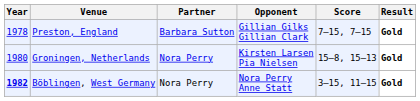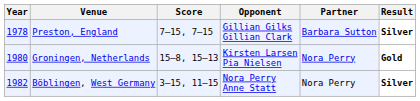 <table class="sortable wikitable" style="font-size: 90%;">
 <tr>
 <th>Year</th>
 <th>Venue</th>
+<th>Score</th>
+<th>Opponent</th>
 <th>Partner</th>
-<th>Opponent</th>
-<th>Score</th>
 <th>Result</th>
 </tr>
 <tr style="background:#ECF2FF">
 <td align="center"><a href='#'>1978</a></td>
 <td align="left"><a href='#'>Preston, England</a></td>
+<td align="left">7–15, 7–15</td>
+<td align="left"> <a href='#'>Gillian Gilks</a> <br>  <a href='#'>Gillian Clark</a></td>
 <td align="left"> <a href='#'>Barbara Sutton</a></td>
-<td align="left"> <a href='#'>Gillian Gilks</a> <br>  <a href='#'>Gillian Clark</a></td>
-<td align="left">7–15, 7–15</td>
-<td style="text-align:left; background:white"> <strong>Gold</strong></td>
+<td style="text-align:left; background:white"> <strong>Silver</strong></td>
 </tr>
 <tr style="background:#ECF2FF">
 <td align="center"><a href='#'>1980</a></td>
 <td align="left"><a href='#'>Groningen, Netherlands</a></td>
+<td align="left">15–8, 15–13</td>
+<td align="left"> <a href='#'>Kirsten Larsen</a><br> <a href='#'>Pia Nielsen</a></td>
 <td align="left"> <a href='#'>Nora Perry</a></td>
-<td align="left"> <a href='#'>Kirsten Larsen</a><br> <a href='#'>Pia Nielsen</a></td>
-<td align="left">15–8, 15–13</td>
 <td style="text-align:left; background:white"> <strong>Gold</strong></td>
 </tr>
 <tr style="background:#ECF2FF">
-<td align="center"><strong><a href='#'>1982</a></strong></td>
+<td align="center"><a href='#'>1982</a></td>
 <td align="left"><a href='#'>Böblingen</a>, <a href='#'>West Germany</a></td>
+<td align="left">3–15, 11–15</td>
+<td align="left"> <a href='#'>Nora Perry</a> <br>  <a href='#'>Anne Statt</a></td>
 <td align="left"> Nora Perry</td>
-<td align="left"> <a href='#'>Nora Perry</a> <br>  <a href='#'>Anne Statt</a></td>
-<td align="left">3–15, 11–15</td>
-<td style="text-align:left; background:white"> <strong>Gold</strong></td>
+<td style="text-align:left; background:white"> <strong>Silver</strong></td>
 </tr>
 </table>
